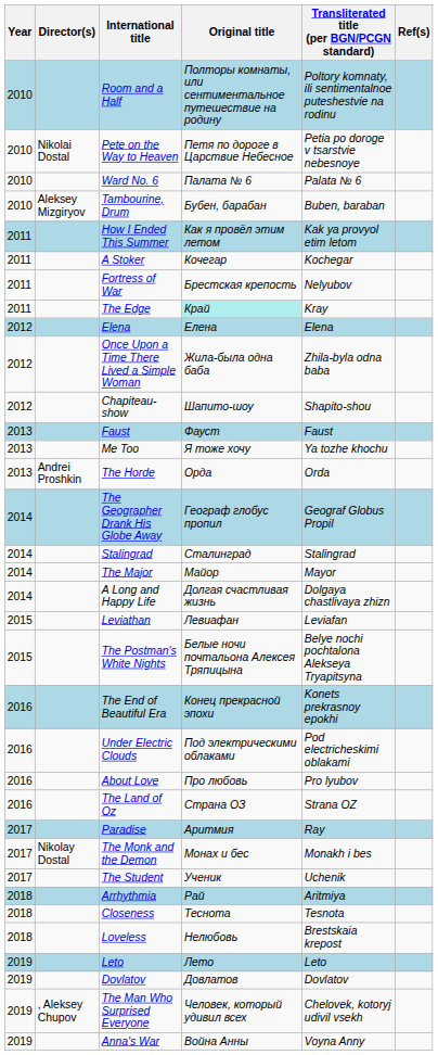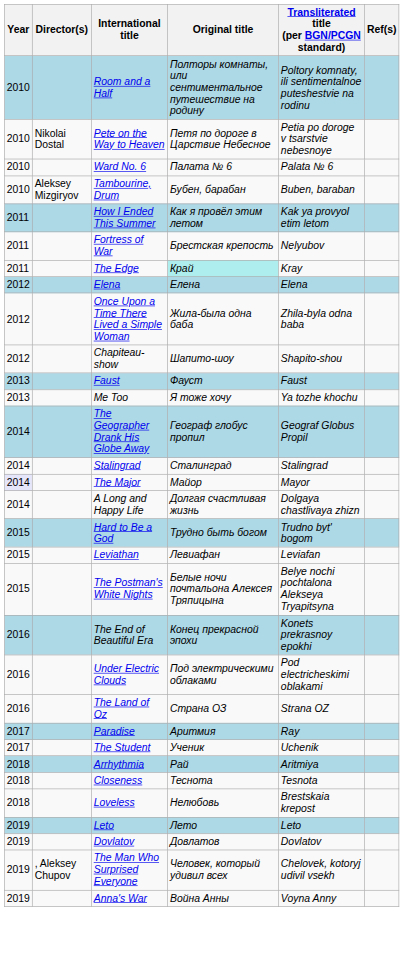 <table class="wikitable sortable">
 <tr>
 <th scope="col">Year</th>
 <th scope="col">Director(s)</th>
 <th scope="col">International title</th>
 <th scope="col">Original title</th>
 <th scope="col"><a href='#'>Transliterated</a> title<br>(per <a href='#'>BGN/PCGN</a> standard)</th>
 <th scope="col" class="unsortable">Ref(s)</th>
 </tr>
 <tr>
 <td style="background-color:lightblue">2010</td>
 <td style="background-color:lightblue"></td>
 <td style="background-color:lightblue"><em><a href='#'>Room and a Half</a></em></td>
 <td style="background-color:lightblue"><em>Полторы комнаты, или сентиментальное путешествие на родину</em></td>
 <td style="background-color:lightblue"><em>Poltory komnaty, ili sentimentalnoe puteshestvie na rodinu</em></td>
 <td style="background-color:lightblue"></td>
 </tr>
 <tr>
 <td>2010</td>
 <td>Nikolai Dostal</td>
 <td><em><a href='#'>Pete on the Way to Heaven</a></em></td>
 <td><em>Петя по дороге в Царствие Небесное</em></td>
 <td><em>Petia po doroge v tsarstvie nebesnoye</em></td>
 <td></td>
 </tr>
 <tr>
 <td>2010</td>
 <td></td>
 <td><em><a href='#'>Ward No. 6</a></em></td>
 <td><em>Палата № 6</em></td>
 <td><em>Palata № 6</em></td>
 <td></td>
 </tr>
 <tr>
 <td>2010</td>
 <td>Aleksey Mizgiryov</td>
 <td><em><a href='#'>Tambourine, Drum</a></em></td>
 <td><em>Бубен, барабан</em></td>
 <td><em>Buben, baraban</em></td>
 <td></td>
 </tr>
 <tr>
 <td style="background-color:lightblue">2011</td>
 <td style="background-color:lightblue"></td>
 <td style="background-color:lightblue"><em><a href='#'>How I Ended This Summer</a></em></td>
 <td style="background-color:lightblue"><em>Как я провёл этим летом</em></td>
 <td style="background-color:lightblue"><em>Kak ya provyol etim letom</em></td>
 <td style="background-color:lightblue"></td>
-</tr>
-<tr>
-<td>2011</td>
-<td></td>
-<td><em><a href='#'>A Stoker</a></em></td>
-<td><em>Кочегар</em></td>
-<td><em>Kochegar</em></td>
-<td></td>
 </tr>
 <tr>
 <td>2011</td>
 <td></td>
 <td><em><a href='#'>Fortress of War</a></em></td>
 <td><em>Брестская крепость</em></td>
 <td><em>Nelyubov</em></td>
 <td></td>
 </tr>
 <tr>
 <td>2011</td>
 <td></td>
 <td><em><a href='#'>The Edge</a></em></td>
 <td style="background: paleturquoise;"><em>Край</em></td>
 <td><em>Kray</em></td>
 <td></td>
 </tr>
 <tr>
 <td style="background-color:lightblue">2012</td>
 <td style="background-color:lightblue"></td>
 <td style="background-color:lightblue"><em><a href='#'>Elena</a></em></td>
 <td style="background-color:lightblue"><em>Елена</em></td>
 <td style="background-color:lightblue"><em>Elena</em></td>
 <td style="background-color:lightblue"></td>
 </tr>
 <tr>
 <td>2012</td>
 <td></td>
 <td><em><a href='#'>Once Upon a Time There Lived a Simple Woman</a></em></td>
 <td><em>Жила-была одна баба</em></td>
 <td><em>Zhila-byla odna baba</em></td>
 <td></td>
 </tr>
 <tr>
 <td>2012</td>
 <td></td>
 <td><em>Chapiteau-show</em></td>
 <td><em>Шапито-шоу</em></td>
 <td><em>Shapito-shou</em></td>
 <td></td>
 </tr>
 <tr>
 <td style="background-color:lightblue">2013</td>
 <td style="background-color:lightblue"></td>
 <td style="background-color:lightblue"><em><a href='#'>Faust</a></em></td>
 <td style="background-color:lightblue"><em>Фауст</em></td>
 <td style="background-color:lightblue"><em>Faust</em></td>
 <td style="background-color:lightblue"></td>
 </tr>
 <tr>
 <td>2013</td>
 <td></td>
 <td><em>Me Too</em></td>
 <td><em>Я тоже хочу</em></td>
 <td><em>Ya tozhe khochu</em></td>
 <td></td>
 </tr>
 <tr>
-<td>2013</td>
-<td>Andrei Proshkin</td>
-<td><em><a href='#'>The Horde</a></em></td>
-<td><em>Орда</em></td>
-<td><em>Orda</em></td>
-<td></td>
-</tr>
-<tr>
 <td style="background-color:lightblue">2014</td>
 <td style="background-color:lightblue"></td>
 <td style="background-color:lightblue"><em><a href='#'>The Geographer Drank His Globe Away</a></em></td>
 <td style="background-color:lightblue"><em>Географ глобус пропил</em></td>
 <td style="background-color:lightblue"><em>Geograf Globus Propil</em></td>
 <td style="background-color:lightblue"></td>
 </tr>
 <tr>
 <td>2014</td>
 <td></td>
 <td><em><a href='#'>Stalingrad</a></em></td>
 <td><em>Сталинград</em></td>
 <td><em>Stalingrad</em></td>
 <td></td>
 </tr>
 <tr>
-<td>2014</td>
+<td style="background: lavender;">2014</td>
 <td></td>
 <td><em><a href='#'>The Major</a></em></td>
 <td><em>Майор</em></td>
 <td><em>Mayor</em></td>
 <td></td>
 </tr>
 <tr>
 <td>2014</td>
 <td></td>
 <td><em>A Long and Happy Life</em></td>
 <td><em>Долгая счастливая жизнь</em></td>
 <td><em>Dolgaya chastlivaya zhizn</em></td>
 <td></td>
+</tr>
+<tr>
+<td style="background-color:lightblue">2015</td>
+<td style="background-color:lightblue"></td>
+<td style="background-color:lightblue"><em><a href='#'>Hard to Be a God</a></em></td>
+<td style="background-color:lightblue"><em>Трудно быть богом</em></td>
+<td style="background-color:lightblue"><em>Trudno byt' bogom</em></td>
+<td style="background-color:lightblue"></td>
 </tr>
 <tr>
 <td>2015</td>
 <td></td>
 <td><em><a href='#'>Leviathan</a></em></td>
 <td><em>Левиафан</em></td>
 <td><em>Leviafan</em></td>
 <td></td>
 </tr>
 <tr>
 <td>2015</td>
 <td></td>
 <td><em><a href='#'>The Postman's White Nights</a></em></td>
 <td><em>Белые ночи почтальона Алексея Тряпицына</em></td>
 <td><em>Belye nochi pochtalona Alekseya Tryapitsyna</em></td>
 <td></td>
 </tr>
 <tr>
 <td style="background-color:lightblue">2016</td>
 <td style="background-color:lightblue"></td>
 <td style="background-color:lightblue"><em>The End of Beautiful Era</em></td>
 <td style="background-color:lightblue"><em>Конец прекрасной эпохи</em></td>
 <td style="background-color:lightblue"><em>Konets prekrasnoy epokhi</em></td>
 <td style="background-color:lightblue"></td>
 </tr>
 <tr>
 <td>2016</td>
 <td></td>
 <td><em><a href='#'>Under Electric Clouds</a></em></td>
 <td><em>Под электрическими облаками</em></td>
 <td><em>Pod electricheskimi oblakami</em></td>
 <td></td>
 </tr>
 <tr>
 <td>2016</td>
 <td></td>
-<td><em><a href='#'>About Love</a></em></td>
-<td><em>Про любовь</em></td>
-<td><em>Pro lyubov</em></td>
-<td></td>
-</tr>
-<tr>
-<td>2016</td>
-<td></td>
 <td><em><a href='#'>The Land of Oz</a></em></td>
 <td><em>Страна ОЗ</em></td>
 <td><em>Strana OZ</em></td>
 <td></td>
 </tr>
 <tr>
 <td style="background-color:lightblue">2017</td>
 <td style="background-color:lightblue"></td>
 <td style="background-color:lightblue"><em><a href='#'>Paradise</a></em></td>
 <td style="background-color:lightblue"><em>Аритмия</em></td>
 <td style="background-color:lightblue"><em>Ray</em></td>
 <td style="background-color:lightblue"></td>
-</tr>
-<tr>
-<td>2017</td>
-<td>Nikolay Dostal</td>
-<td><em><a href='#'>The Monk and the Demon</a></em></td>
-<td><em>Монах и бес</em></td>
-<td><em>Monakh i bes</em></td>
-<td></td>
 </tr>
 <tr>
 <td>2017</td>
 <td></td>
 <td><em><a href='#'>The Student</a></em></td>
 <td><em>Ученик</em></td>
 <td><em>Uchenik</em></td>
 <td></td>
 </tr>
 <tr>
 <td style="background-color:lightblue">2018</td>
 <td style="background-color:lightblue"></td>
 <td style="background-color:lightblue"><em><a href='#'>Arrhythmia</a></em></td>
 <td style="background-color:lightblue"><em>Рай</em></td>
 <td style="background-color:lightblue"><em>Aritmiya</em></td>
 <td style="background-color:lightblue"></td>
 </tr>
 <tr>
 <td>2018</td>
 <td></td>
 <td><em><a href='#'>Closeness</a></em></td>
 <td><em>Теснота</em></td>
 <td><em>Tesnota</em></td>
 <td></td>
 </tr>
 <tr>
 <td>2018</td>
 <td></td>
 <td><em><a href='#'>Loveless</a></em></td>
 <td><em>Нелюбовь</em></td>
 <td><em>Brestskaia krepost</em></td>
 <td></td>
 </tr>
 <tr>
 <td style="background-color:lightblue">2019</td>
 <td style="background-color:lightblue"></td>
 <td style="background-color:lightblue"><em><a href='#'>Leto</a></em></td>
 <td style="background-color:lightblue"><em>Лето</em></td>
 <td style="background-color:lightblue"><em>Leto</em></td>
 <td style="background-color:lightblue"></td>
 </tr>
 <tr>
 <td>2019</td>
 <td></td>
 <td><em><a href='#'>Dovlatov</a></em></td>
 <td><em>Довлатов</em></td>
 <td><em>Dovlatov</em></td>
 <td></td>
 </tr>
 <tr>
 <td>2019</td>
 <td>, Aleksey Chupov</td>
 <td><em><a href='#'>The Man Who Surprised Everyone</a></em></td>
 <td><em>Человек, который удивил всех</em></td>
 <td><em>Chelovek, kotoryj udivil vsekh</em></td>
 <td></td>
 </tr>
 <tr>
 <td>2019</td>
 <td></td>
 <td><em><a href='#'>Anna's War</a></em></td>
 <td><em>Война Анны</em></td>
 <td><em>Voyna Anny</em></td>
 <td></td>
 </tr>
 </table>
